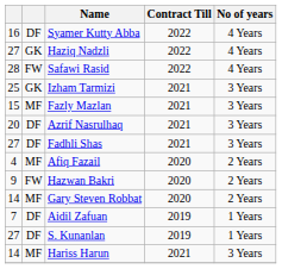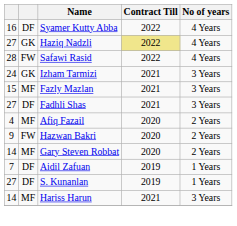 <table class="wikitable" Style="text-align: center;font-size:100%">
 <tr>
 <th></th>
 <th></th>
 <th>Name</th>
 <th>Contract Till</th>
 <th>No of years</th>
 </tr>
 <tr>
 <td>16</td>
 <td>DF</td>
 <td align=left> <a href='#'>Syamer Kutty Abba</a></td>
 <td>2022</td>
 <td>4 Years </td>
 </tr>
 <tr>
 <td>27</td>
 <td>GK</td>
 <td align=left> <a href='#'>Haziq Nadzli</a></td>
-<td>2022</td>
+<td style="background: khaki;">2022</td>
 <td>4 Years</td>
 </tr>
 <tr>
 <td>28</td>
 <td>FW</td>
 <td align=left> <a href='#'>Safawi Rasid</a></td>
 <td>2022</td>
 <td>4 Years</td>
 </tr>
 <tr>
-<td>25</td>
+<td>24</td>
 <td>GK</td>
 <td align=left> <a href='#'>Izham Tarmizi</a></td>
 <td>2021</td>
 <td>3 Years</td>
 </tr>
 <tr>
 <td>15</td>
 <td>MF</td>
 <td align=left> <a href='#'>Fazly Mazlan</a></td>
-<td>2021</td>
-<td>3 Years</td>
-</tr>
-<tr>
-<td>20</td>
-<td>DF</td>
-<td align=left> <a href='#'>Azrif Nasrulhaq</a></td>
 <td>2021</td>
 <td>3 Years</td>
 </tr>
 <tr>
 <td>27</td>
 <td>DF</td>
 <td align=left> <a href='#'>Fadhli Shas</a></td>
 <td>2021</td>
 <td>3 Years</td>
 </tr>
 <tr>
 <td>4</td>
 <td>MF</td>
 <td align=left> <a href='#'>Afiq Fazail</a></td>
 <td>2020</td>
 <td>2 Years</td>
 </tr>
 <tr>
 <td>9</td>
 <td>FW</td>
 <td align=left> <a href='#'>Hazwan Bakri</a></td>
 <td>2020</td>
 <td>2 Years</td>
 </tr>
 <tr>
 <td>14</td>
 <td>MF</td>
 <td align=left> <a href='#'>Gary Steven Robbat</a></td>
 <td>2020</td>
 <td>2 Years</td>
 </tr>
 <tr>
 <td>7</td>
 <td>DF</td>
 <td align=left> <a href='#'>Aidil Zafuan</a></td>
 <td>2019</td>
 <td>1 Years</td>
 </tr>
 <tr>
 <td>27</td>
 <td>DF</td>
 <td align=left> <a href='#'>S. Kunanlan</a></td>
 <td>2019</td>
 <td>1 Years</td>
 </tr>
 <tr>
 <td>14</td>
 <td>MF</td>
 <td align=left> <a href='#'>Hariss Harun</a></td>
 <td>2021</td>
 <td>3 Years </td>
 </tr>
 <tr>
 </tr>
 </table>
